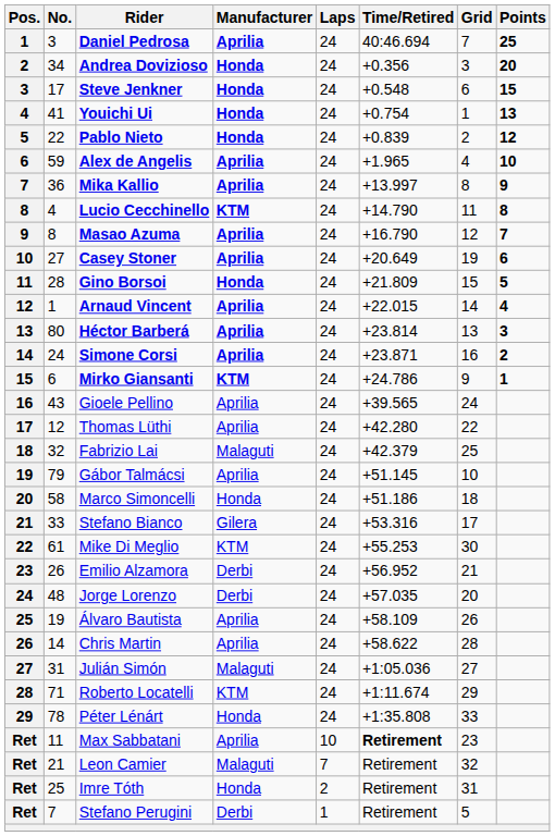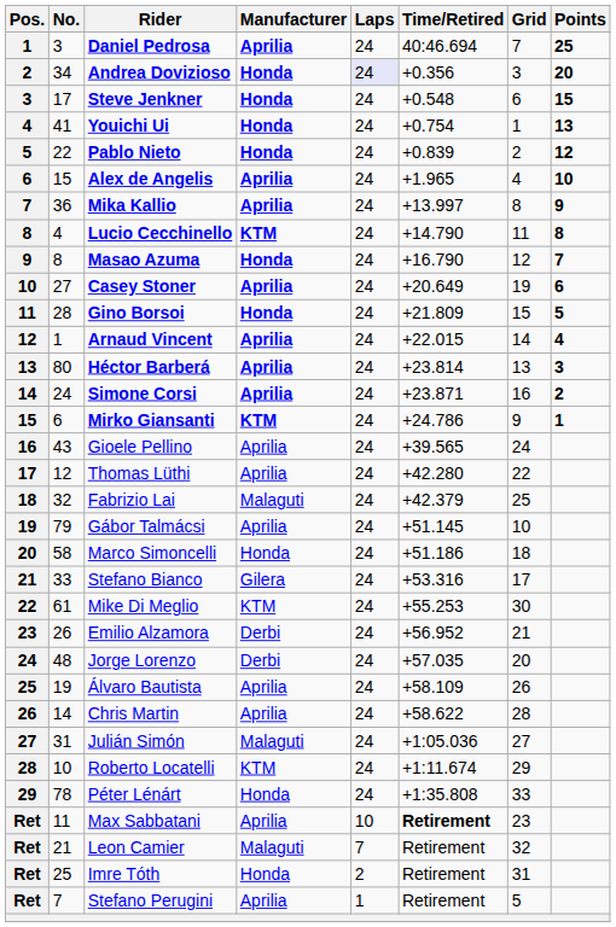 <table class="wikitable" style="font-size: 95%;">
 <tr>
 <th>Pos.</th>
 <th>No.</th>
 <th>Rider</th>
 <th>Manufacturer</th>
 <th>Laps</th>
 <th>Time/Retired</th>
 <th>Grid</th>
 <th>Points</th>
 </tr>
 <tr>
 <th>1</th>
 <td>3</td>
 <td> <strong><a href='#'>Daniel Pedrosa</a></strong></td>
 <td><strong><a href='#'>Aprilia</a></strong></td>
 <td>24</td>
 <td>40:46.694</td>
 <td>7</td>
 <td><strong>25</strong></td>
 </tr>
 <tr>
 <th>2</th>
 <td>34</td>
 <td> <strong><a href='#'>Andrea Dovizioso</a></strong></td>
 <td><strong><a href='#'>Honda</a></strong></td>
-<td>24</td>
+<td style="background: lavender;">24</td>
 <td>+0.356</td>
 <td>3</td>
 <td><strong>20</strong></td>
 </tr>
 <tr>
 <th>3</th>
 <td>17</td>
 <td> <strong><a href='#'>Steve Jenkner</a></strong></td>
 <td><strong><a href='#'>Honda</a></strong></td>
 <td>24</td>
 <td>+0.548</td>
 <td>6</td>
 <td><strong>15</strong></td>
 </tr>
 <tr>
 <th>4</th>
 <td>41</td>
 <td> <strong><a href='#'>Youichi Ui</a></strong></td>
 <td><strong><a href='#'>Honda</a></strong></td>
 <td>24</td>
 <td>+0.754</td>
 <td>1</td>
 <td><strong>13</strong></td>
 </tr>
 <tr>
 <th>5</th>
 <td>22</td>
 <td> <strong><a href='#'>Pablo Nieto</a></strong></td>
 <td><strong><a href='#'>Honda</a></strong></td>
 <td>24</td>
 <td>+0.839</td>
 <td>2</td>
 <td><strong>12</strong></td>
 </tr>
 <tr>
 <th>6</th>
-<td>59</td>
+<td>15</td>
 <td> <strong><a href='#'>Alex de Angelis</a></strong></td>
 <td><strong><a href='#'>Aprilia</a></strong></td>
 <td>24</td>
 <td>+1.965</td>
 <td>4</td>
 <td><strong>10</strong></td>
 </tr>
 <tr>
 <th>7</th>
 <td>36</td>
 <td> <strong><a href='#'>Mika Kallio</a></strong></td>
 <td><strong><a href='#'>Aprilia</a></strong></td>
 <td>24</td>
 <td>+13.997</td>
 <td>8</td>
 <td><strong>9</strong></td>
 </tr>
 <tr>
 <th>8</th>
 <td>4</td>
 <td> <strong><a href='#'>Lucio Cecchinello</a></strong></td>
 <td><strong><a href='#'>KTM</a></strong></td>
 <td>24</td>
 <td>+14.790</td>
 <td>11</td>
 <td><strong>8</strong></td>
 </tr>
 <tr>
 <th>9</th>
 <td>8</td>
 <td> <strong><a href='#'>Masao Azuma</a></strong></td>
-<td><strong><a href='#'>Aprilia</a></strong></td>
+<td><strong><a href='#'>Honda</a></strong></td>
 <td>24</td>
 <td>+16.790</td>
 <td>12</td>
 <td><strong>7</strong></td>
 </tr>
 <tr>
 <th>10</th>
 <td>27</td>
 <td> <strong><a href='#'>Casey Stoner</a></strong></td>
 <td><strong><a href='#'>Aprilia</a></strong></td>
 <td>24</td>
 <td>+20.649</td>
 <td>19</td>
 <td><strong>6</strong></td>
 </tr>
 <tr>
 <th>11</th>
 <td>28</td>
 <td> <strong><a href='#'>Gino Borsoi</a></strong></td>
 <td><strong><a href='#'>Honda</a></strong></td>
 <td>24</td>
 <td>+21.809</td>
 <td>15</td>
 <td><strong>5</strong></td>
 </tr>
 <tr>
 <th>12</th>
 <td>1</td>
 <td> <strong><a href='#'>Arnaud Vincent</a></strong></td>
 <td><strong><a href='#'>Aprilia</a></strong></td>
 <td>24</td>
 <td>+22.015</td>
 <td>14</td>
 <td><strong>4</strong></td>
 </tr>
 <tr>
 <th>13</th>
 <td>80</td>
 <td> <strong><a href='#'>Héctor Barberá</a></strong></td>
 <td><strong><a href='#'>Aprilia</a></strong></td>
 <td>24</td>
 <td>+23.814</td>
 <td>13</td>
 <td><strong>3</strong></td>
 </tr>
 <tr>
 <th>14</th>
 <td>24</td>
 <td> <strong><a href='#'>Simone Corsi</a></strong></td>
 <td><strong><a href='#'>Aprilia</a></strong></td>
 <td>24</td>
 <td>+23.871</td>
 <td>16</td>
 <td><strong>2</strong></td>
 </tr>
 <tr>
 <th>15</th>
 <td>6</td>
 <td> <strong><a href='#'>Mirko Giansanti</a></strong></td>
 <td><strong><a href='#'>KTM</a></strong></td>
 <td>24</td>
 <td>+24.786</td>
 <td>9</td>
 <td><strong>1</strong></td>
 </tr>
 <tr>
 <th>16</th>
 <td>43</td>
 <td> <a href='#'>Gioele Pellino</a></td>
 <td><a href='#'>Aprilia</a></td>
 <td>24</td>
 <td>+39.565</td>
 <td>24</td>
 <td></td>
 </tr>
 <tr>
 <th>17</th>
 <td>12</td>
 <td> <a href='#'>Thomas Lüthi</a></td>
 <td><a href='#'>Aprilia</a></td>
 <td>24</td>
 <td>+42.280</td>
 <td>22</td>
 <td></td>
 </tr>
 <tr>
 <th>18</th>
 <td>32</td>
 <td> <a href='#'>Fabrizio Lai</a></td>
 <td><a href='#'>Malaguti</a></td>
 <td>24</td>
 <td>+42.379</td>
 <td>25</td>
 <td></td>
 </tr>
 <tr>
 <th>19</th>
 <td>79</td>
 <td> <a href='#'>Gábor Talmácsi</a></td>
 <td><a href='#'>Aprilia</a></td>
 <td>24</td>
 <td>+51.145</td>
 <td>10</td>
 <td></td>
 </tr>
 <tr>
 <th>20</th>
 <td>58</td>
 <td> <a href='#'>Marco Simoncelli</a></td>
 <td><a href='#'>Honda</a></td>
 <td>24</td>
 <td>+51.186</td>
 <td>18</td>
 <td></td>
 </tr>
 <tr>
 <th>21</th>
 <td>33</td>
 <td> <a href='#'>Stefano Bianco</a></td>
 <td><a href='#'>Gilera</a></td>
 <td>24</td>
 <td>+53.316</td>
 <td>17</td>
 <td></td>
 </tr>
 <tr>
 <th>22</th>
 <td>61</td>
 <td> <a href='#'>Mike Di Meglio</a></td>
 <td><a href='#'>KTM</a></td>
 <td>24</td>
 <td>+55.253</td>
 <td>30</td>
 <td></td>
 </tr>
 <tr>
 <th>23</th>
 <td>26</td>
 <td> <a href='#'>Emilio Alzamora</a></td>
 <td><a href='#'>Derbi</a></td>
 <td>24</td>
 <td>+56.952</td>
 <td>21</td>
 <td></td>
 </tr>
 <tr>
 <th>24</th>
 <td>48</td>
 <td> <a href='#'>Jorge Lorenzo</a></td>
 <td><a href='#'>Derbi</a></td>
 <td>24</td>
 <td>+57.035</td>
 <td>20</td>
 <td></td>
 </tr>
 <tr>
 <th>25</th>
 <td>19</td>
 <td> <a href='#'>Álvaro Bautista</a></td>
 <td><a href='#'>Aprilia</a></td>
 <td>24</td>
 <td>+58.109</td>
 <td>26</td>
 <td></td>
 </tr>
 <tr>
 <th>26</th>
 <td>14</td>
 <td> <a href='#'>Chris Martin</a></td>
 <td><a href='#'>Aprilia</a></td>
 <td>24</td>
 <td>+58.622</td>
 <td>28</td>
 <td></td>
 </tr>
 <tr>
 <th>27</th>
 <td>31</td>
 <td> <a href='#'>Julián Simón</a></td>
 <td><a href='#'>Malaguti</a></td>
 <td>24</td>
 <td>+1:05.036</td>
 <td>27</td>
 <td></td>
 </tr>
 <tr>
 <th>28</th>
-<td>71</td>
+<td>10</td>
 <td> <a href='#'>Roberto Locatelli</a></td>
 <td><a href='#'>KTM</a></td>
 <td>24</td>
 <td>+1:11.674</td>
 <td>29</td>
 <td></td>
 </tr>
 <tr>
 <th>29</th>
 <td>78</td>
 <td> <a href='#'>Péter Lénárt</a></td>
 <td><a href='#'>Honda</a></td>
 <td>24</td>
 <td>+1:35.808</td>
 <td>33</td>
 <td></td>
 </tr>
 <tr>
 <th>Ret</th>
 <td>11</td>
 <td> <a href='#'>Max Sabbatani</a></td>
 <td><a href='#'>Aprilia</a></td>
 <td>10</td>
 <td><strong>Retirement</strong></td>
 <td>23</td>
 <td></td>
 </tr>
 <tr>
 <th>Ret</th>
 <td>21</td>
 <td> <a href='#'>Leon Camier</a></td>
 <td><a href='#'>Malaguti</a></td>
 <td>7</td>
 <td>Retirement</td>
 <td>32</td>
 <td></td>
 </tr>
 <tr>
 <th>Ret</th>
 <td>25</td>
 <td> <a href='#'>Imre Tóth</a></td>
 <td><a href='#'>Honda</a></td>
 <td>2</td>
 <td>Retirement</td>
 <td>31</td>
 <td></td>
 </tr>
 <tr>
 <th>Ret</th>
 <td>7</td>
 <td> <a href='#'>Stefano Perugini</a></td>
-<td><a href='#'>Derbi</a></td>
+<td><a href='#'>Aprilia</a></td>
 <td>1</td>
 <td>Retirement</td>
 <td>5</td>
 <td></td>
 </tr>
 <tr>
 <th colspan=8></th>
 </tr>
 <tr>
 </tr>
 </table>
